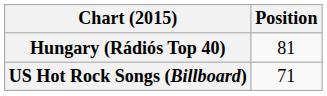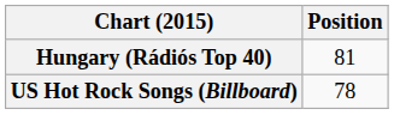 <table class="wikitable sortable plainrowheaders" style="text-align:center">
 <tr>
 <th scope="col">Chart (2015)</th>
 <th scope="col">Position</th>
 </tr>
 <tr>
 <th scope="row">Hungary (Rádiós Top 40)</th>
 <td>81</td>
 </tr>
 <tr>
 <th scope="row">US Hot Rock Songs (<em>Billboard</em>)</th>
-<td>71</td>
+<td>78</td>
 </tr>
 </table>
